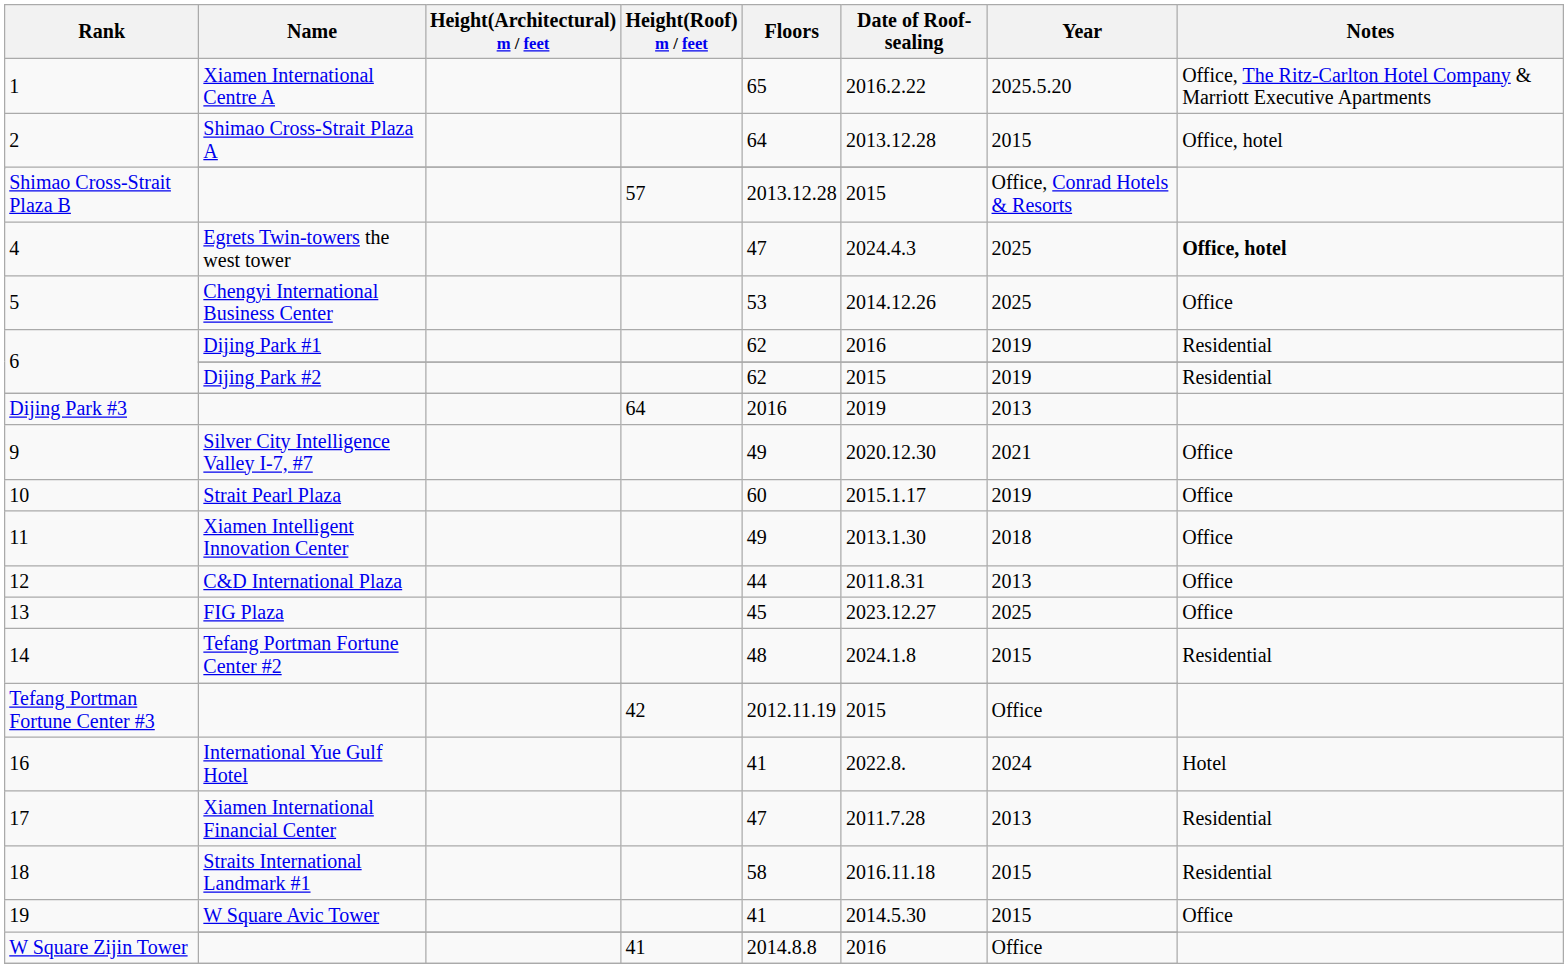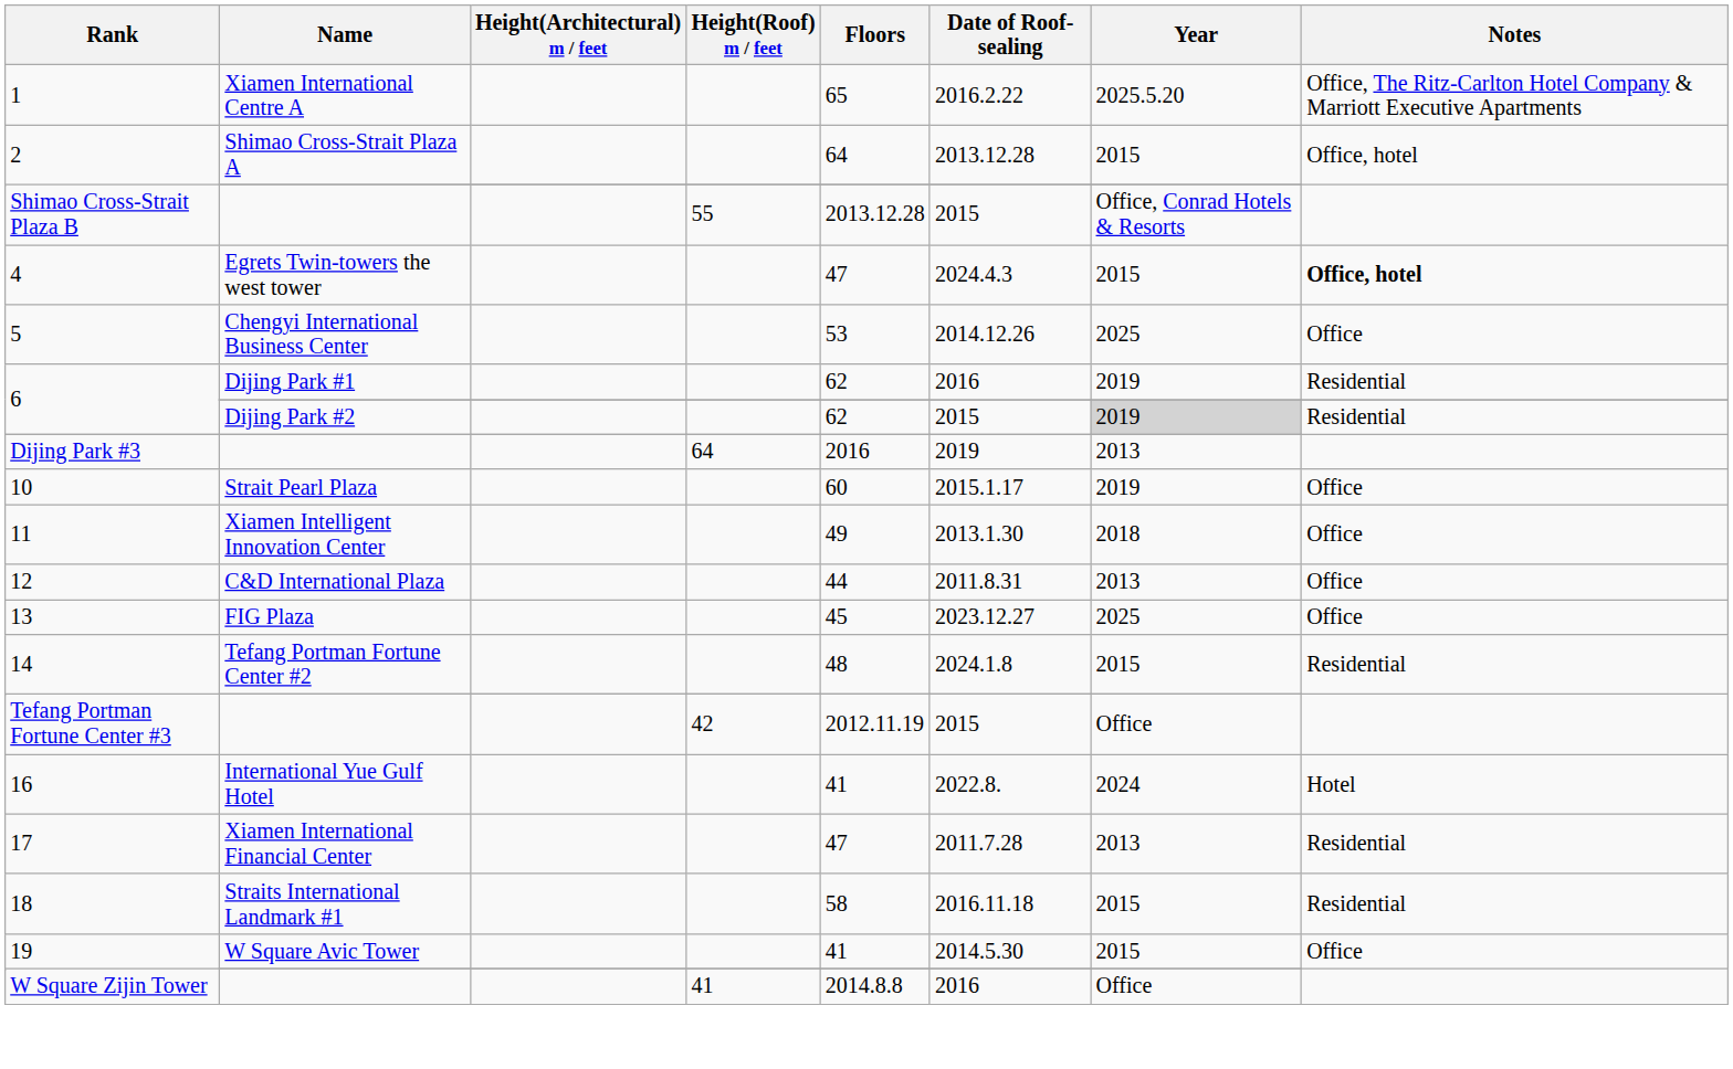 <table class="wikitable sortable">
 <tr>
 <th>Rank</th>
 <th>Name</th>
 <th width="75px">Height(Architectural)<br><small><a href='#'>m</a> / <a href='#'>feet</a></small></th>
 <th width="75px">Height(Roof)<br><small><a href='#'>m</a> / <a href='#'>feet</a></small></th>
 <th>Floors</th>
 <th>Date of Roof-sealing</th>
 <th>Year</th>
 <th class="unsortable">Notes</th>
 </tr>
 <tr>
 <td>1</td>
 <td><a href='#'>Xiamen International Centre A</a></td>
 <td></td>
 <td></td>
 <td>65</td>
 <td>2016.2.22</td>
 <td>2025.5.20</td>
 <td>Office, <a href='#'>The Ritz-Carlton Hotel Company</a> & Marriott Executive Apartments</td>
 </tr>
 <tr>
 <td rowspan="2">2</td>
 <td><a href='#'>Shimao Cross-Strait Plaza A</a></td>
 <td></td>
 <td></td>
 <td>64</td>
 <td>2013.12.28</td>
 <td>2015</td>
 <td>Office, hotel</td>
 </tr>
 <tr>
 </tr>
 <tr>
 <td><a href='#'>Shimao Cross-Strait Plaza B</a></td>
 <td></td>
 <td></td>
-<td>57</td>
+<td>55</td>
 <td>2013.12.28</td>
 <td>2015</td>
 <td>Office, <a href='#'>Conrad Hotels & Resorts</a></td>
 </tr>
 <tr>
 <td>4</td>
 <td><a href='#'>Egrets Twin-towers</a> the west tower</td>
 <td></td>
 <td></td>
 <td>47</td>
 <td>2024.4.3</td>
-<td>2025</td>
+<td>2015</td>
 <td><strong>Office, hotel</strong></td>
 </tr>
 <tr>
 <td>5</td>
 <td><a href='#'>Chengyi International Business Center</a></td>
 <td></td>
 <td></td>
 <td>53</td>
 <td>2014.12.26</td>
 <td>2025</td>
 <td>Office</td>
 </tr>
 <tr>
 <td rowspan="3">6</td>
 <td><a href='#'>Dijing Park #1</a></td>
 <td></td>
 <td></td>
 <td>62</td>
 <td>2016</td>
 <td>2019</td>
 <td>Residential</td>
 </tr>
 <tr>
 </tr>
 <tr>
 <td><a href='#'>Dijing Park #2</a></td>
 <td></td>
 <td></td>
 <td>62</td>
 <td>2015</td>
-<td>2019</td>
+<td style="background: lightgrey;">2019</td>
 <td>Residential</td>
 </tr>
 <tr>
 </tr>
 <tr>
 <td><a href='#'>Dijing Park #3</a></td>
 <td></td>
 <td></td>
 <td>64</td>
 <td>2016</td>
 <td>2019</td>
 <td>2013</td>
-</tr>
-<tr>
-<td>9</td>
-<td><a href='#'>Silver City Intelligence Valley I-7, #7</a></td>
-<td></td>
-<td></td>
-<td>49</td>
-<td>2020.12.30</td>
-<td>2021</td>
-<td>Office</td>
 </tr>
 <tr>
 <td>10</td>
 <td><a href='#'>Strait Pearl Plaza</a></td>
 <td></td>
 <td></td>
 <td>60</td>
 <td>2015.1.17</td>
 <td>2019</td>
 <td>Office</td>
 </tr>
 <tr>
 <td>11</td>
 <td><a href='#'>Xiamen Intelligent Innovation Center</a></td>
 <td></td>
 <td></td>
 <td>49</td>
 <td>2013.1.30</td>
 <td>2018</td>
 <td>Office</td>
 </tr>
 <tr>
 <td>12</td>
 <td><a href='#'>C&D International Plaza</a></td>
 <td></td>
 <td></td>
 <td>44</td>
 <td>2011.8.31</td>
 <td>2013</td>
 <td>Office</td>
 </tr>
 <tr>
 <td>13</td>
 <td><a href='#'>FIG Plaza</a></td>
 <td></td>
 <td></td>
 <td>45</td>
 <td>2023.12.27</td>
 <td>2025</td>
 <td>Office</td>
 </tr>
 <tr>
 <td rowspan="2">14</td>
 <td><a href='#'>Tefang Portman Fortune Center #2</a></td>
 <td></td>
 <td></td>
 <td>48</td>
 <td>2024.1.8</td>
 <td>2015</td>
 <td>Residential</td>
 </tr>
 <tr>
 </tr>
 <tr>
 <td><a href='#'>Tefang Portman Fortune Center #3</a></td>
 <td></td>
 <td></td>
 <td>42</td>
 <td>2012.11.19</td>
 <td>2015</td>
 <td>Office</td>
 </tr>
 <tr>
 <td>16</td>
 <td><a href='#'>International Yue Gulf Hotel</a></td>
 <td></td>
 <td></td>
 <td>41</td>
 <td>2022.8.</td>
 <td>2024</td>
 <td>Hotel</td>
 </tr>
 <tr>
 <td>17</td>
 <td><a href='#'>Xiamen International Financial Center</a></td>
 <td></td>
 <td></td>
 <td>47</td>
 <td>2011.7.28</td>
 <td>2013</td>
 <td>Residential</td>
 </tr>
 <tr>
 <td>18</td>
 <td><a href='#'>Straits International Landmark #1</a></td>
 <td></td>
 <td></td>
 <td>58</td>
 <td>2016.11.18</td>
 <td>2015</td>
 <td>Residential</td>
 </tr>
 <tr>
 <td rowspan="2">19</td>
 <td><a href='#'>W Square Avic Tower</a></td>
 <td></td>
 <td></td>
 <td>41</td>
 <td>2014.5.30</td>
 <td>2015</td>
 <td>Office</td>
 </tr>
 <tr>
 </tr>
 <tr>
 <td><a href='#'>W Square Zijin Tower</a></td>
 <td></td>
 <td></td>
 <td>41</td>
 <td>2014.8.8</td>
 <td>2016</td>
 <td>Office</td>
 </tr>
 <tr>
 </tr>
 </table>
